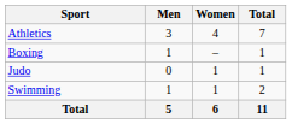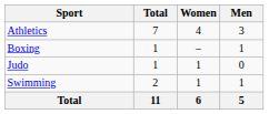 <table class="wikitable sortable" style="text-align:center;">
 <tr>
 <th width=180>Sport</th>
+<th width=55>Total</th>
+<th width=55>Women</th>
 <th width=55>Men</th>
-<th width=55>Women</th>
-<th width=55>Total</th>
 </tr>
 <tr>
 <td align=left><a href='#'>Athletics</a></td>
+<td>7</td>
+<td>4</td>
 <td>3</td>
-<td>4</td>
-<td>7</td>
 </tr>
 <tr>
 <td align=left><a href='#'>Boxing</a></td>
 <td>1</td>
 <td>–</td>
 <td>1</td>
 </tr>
 <tr>
 <td align=left><a href='#'>Judo</a></td>
+<td>1</td>
+<td>1</td>
 <td>0</td>
+</tr>
+<tr>
+<td align=left><a href='#'>Swimming</a></td>
+<td>2</td>
 <td>1</td>
 <td>1</td>
 </tr>
 <tr>
-<td align=left><a href='#'>Swimming</a></td>
-<td>1</td>
-<td>1</td>
-<td>2</td>
-</tr>
-<tr>
 <th>Total</th>
+<th>11</th>
+<th>6</th>
 <th>5</th>
-<th>6</th>
-<th>11</th>
 </tr>
 </table>
